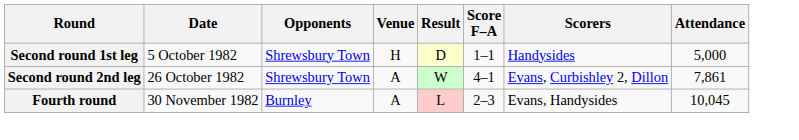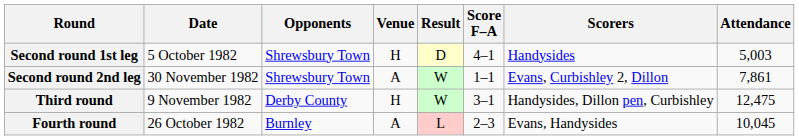 <table class="wikitable plainrowheaders" style="text-align:center">
 <tr>
 <th scope="col">Round</th>
 <th scope="col">Date</th>
 <th scope="col">Opponents</th>
 <th scope="col">Venue</th>
 <th scope="col">Result</th>
 <th scope="col">Score<br>F–A</th>
 <th scope="col">Scorers</th>
 <th scope="col">Attendance</th>
 </tr>
 <tr>
 <th scope="row">Second round 1st leg</th>
 <td align="left">5 October 1982</td>
 <td align="left"><a href='#'>Shrewsbury Town</a></td>
 <td>H</td>
 <td style="background:#ffc">D</td>
-<td>1–1</td>
+<td>4–1</td>
 <td align="left"><a href='#'>Handysides</a></td>
-<td>5,000</td>
+<td>5,003</td>
 </tr>
 <tr>
 <th scope="row">Second round 2nd leg</th>
-<td align="left">26 October 1982</td>
+<td align="left">30 November 1982</td>
 <td align="left"><a href='#'>Shrewsbury Town</a></td>
 <td>A</td>
 <td style="background:#cfc">W</td>
-<td>4–1</td>
+<td>1–1</td>
 <td align="left"><a href='#'>Evans</a>, <a href='#'>Curbishley</a> 2, <a href='#'>Dillon</a></td>
 <td>7,861</td>
 </tr>
 <tr>
+<th scope="row">Third round</th>
+<td align="left">9 November 1982</td>
+<td align="left"><a href='#'>Derby County</a></td>
+<td>H</td>
+<td style="background:#cfc">W</td>
+<td>3–1</td>
+<td align="left">Handysides, Dillon <a href='#'>pen</a>, Curbishley</td>
+<td>12,475</td>
+</tr>
+<tr>
 <th scope="row">Fourth round</th>
-<td align="left">30 November 1982</td>
+<td align="left">26 October 1982</td>
 <td align="left"><a href='#'>Burnley</a></td>
 <td>A</td>
 <td style="background:#fcc">L</td>
 <td>2–3</td>
 <td align="left">Evans, Handysides</td>
 <td>10,045</td>
 </tr>
 </table>
